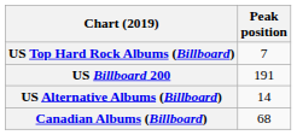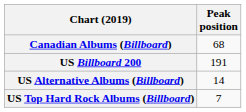 <table class="wikitable sortable plainrowheaders" style="text-align:center">
 <tr>
 <th scope="col">Chart (2019)</th>
 <th scope="col">Peak<br>position</th>
 </tr>
 <tr>
-<th scope="row">US <a href='#'>Top Hard Rock Albums</a> (<a href='#'><em>Billboard</em></a>)</th>
-<td>7</td>
+<th scope="row"><a href='#'>Canadian Albums</a> (<a href='#'><em>Billboard</em></a>)</th>
+<td>68</td>
 </tr>
 <tr>
 <th scope="row">US <a href='#'><em>Billboard</em> 200</a></th>
 <td>191</td>
 </tr>
 <tr>
 <th scope="row">US <a href='#'>Alternative Albums</a> (<a href='#'><em>Billboard</em></a>)</th>
 <td>14</td>
 </tr>
 <tr>
-<th scope="row"><a href='#'>Canadian Albums</a> (<a href='#'><em>Billboard</em></a>)</th>
-<td>68</td>
+<th scope="row">US <a href='#'>Top Hard Rock Albums</a> (<a href='#'><em>Billboard</em></a>)</th>
+<td>7</td>
 </tr>
 </table>
